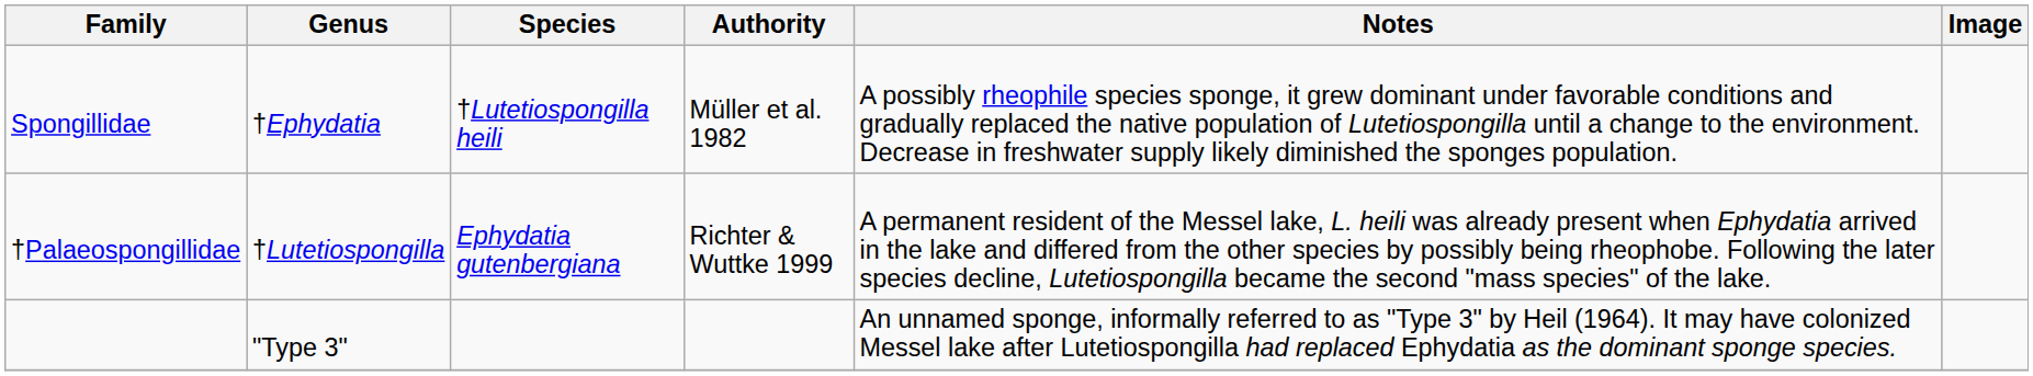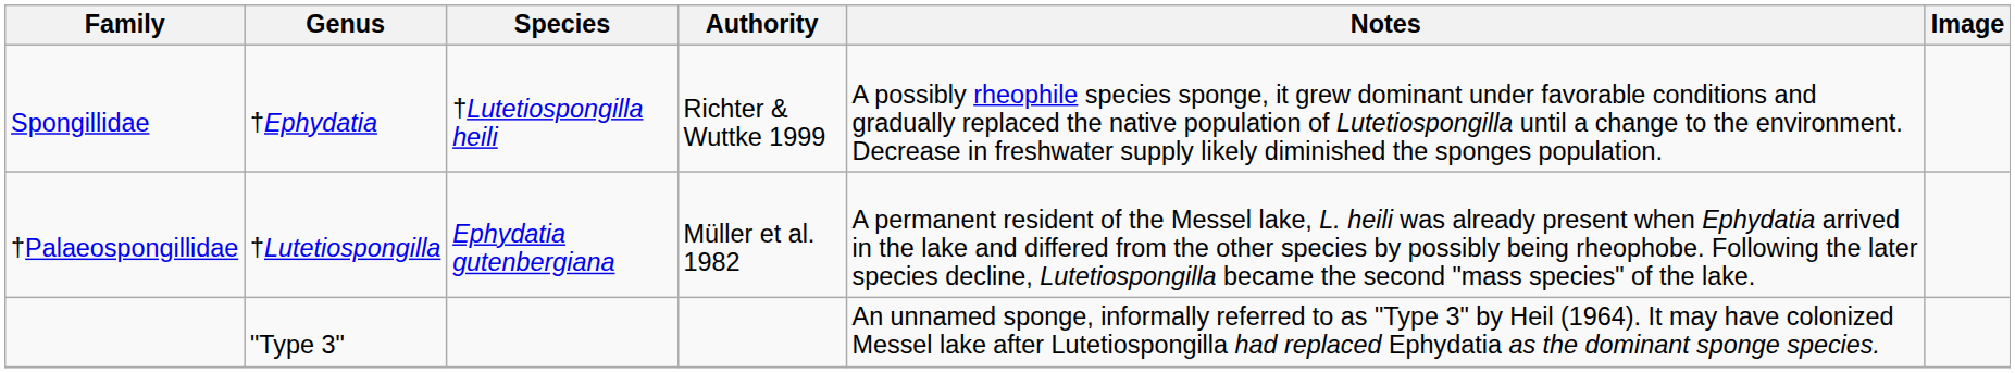 <table class="wikitable" align="center" width="100%">
 <tr>
 <th>Family</th>
 <th>Genus</th>
 <th>Species</th>
 <th>Authority</th>
 <th>Notes</th>
 <th>Image</th>
 </tr>
 <tr>
 <td><br><a href='#'>Spongillidae</a></td>
 <td><br>†<em><a href='#'>Ephydatia</a></em></td>
 <td><br>†<em><a href='#'>Lutetiospongilla heili</a></em></td>
-<td><br>Müller et al. 1982</td>
+<td><br>Richter & Wuttke 1999</td>
 <td><br>A possibly <a href='#'>rheophile</a> species sponge, it grew dominant under favorable conditions and gradually replaced the native population of <em>Lutetiospongilla</em> until a change to the environment. Decrease in freshwater supply likely diminished the sponges population.</td>
 <td><br></td>
 </tr>
 <tr>
 <td><br>†<a href='#'>Palaeospongillidae</a></td>
 <td><br>†<em><a href='#'>Lutetiospongilla</a></em></td>
 <td><br><em><a href='#'>Ephydatia gutenbergiana</a></em></td>
-<td><br>Richter & Wuttke 1999</td>
+<td><br>Müller et al. 1982</td>
 <td><br>A permanent resident of the Messel lake, <em>L. heili</em> was already present when <em>Ephydatia</em> arrived in the lake and differed from the other species by possibly being rheophobe. Following the later species decline, <em>Lutetiospongilla</em> became the second "mass species" of the lake.</td>
 <td><br><em></td>
 </tr>
 <tr>
 <td></td>
 <td><br>"Type 3"</td>
 <td></td>
 <td></td>
 <td>An unnamed sponge, informally referred to as "Type 3" by Heil (1964). It may have colonized Messel lake after </em>Lutetiospongilla<em> had replaced </em>Ephydatia<em> as the dominant sponge species.</td>
 <td></td>
 </tr>
 <tr>
 </tr>
 </table>
